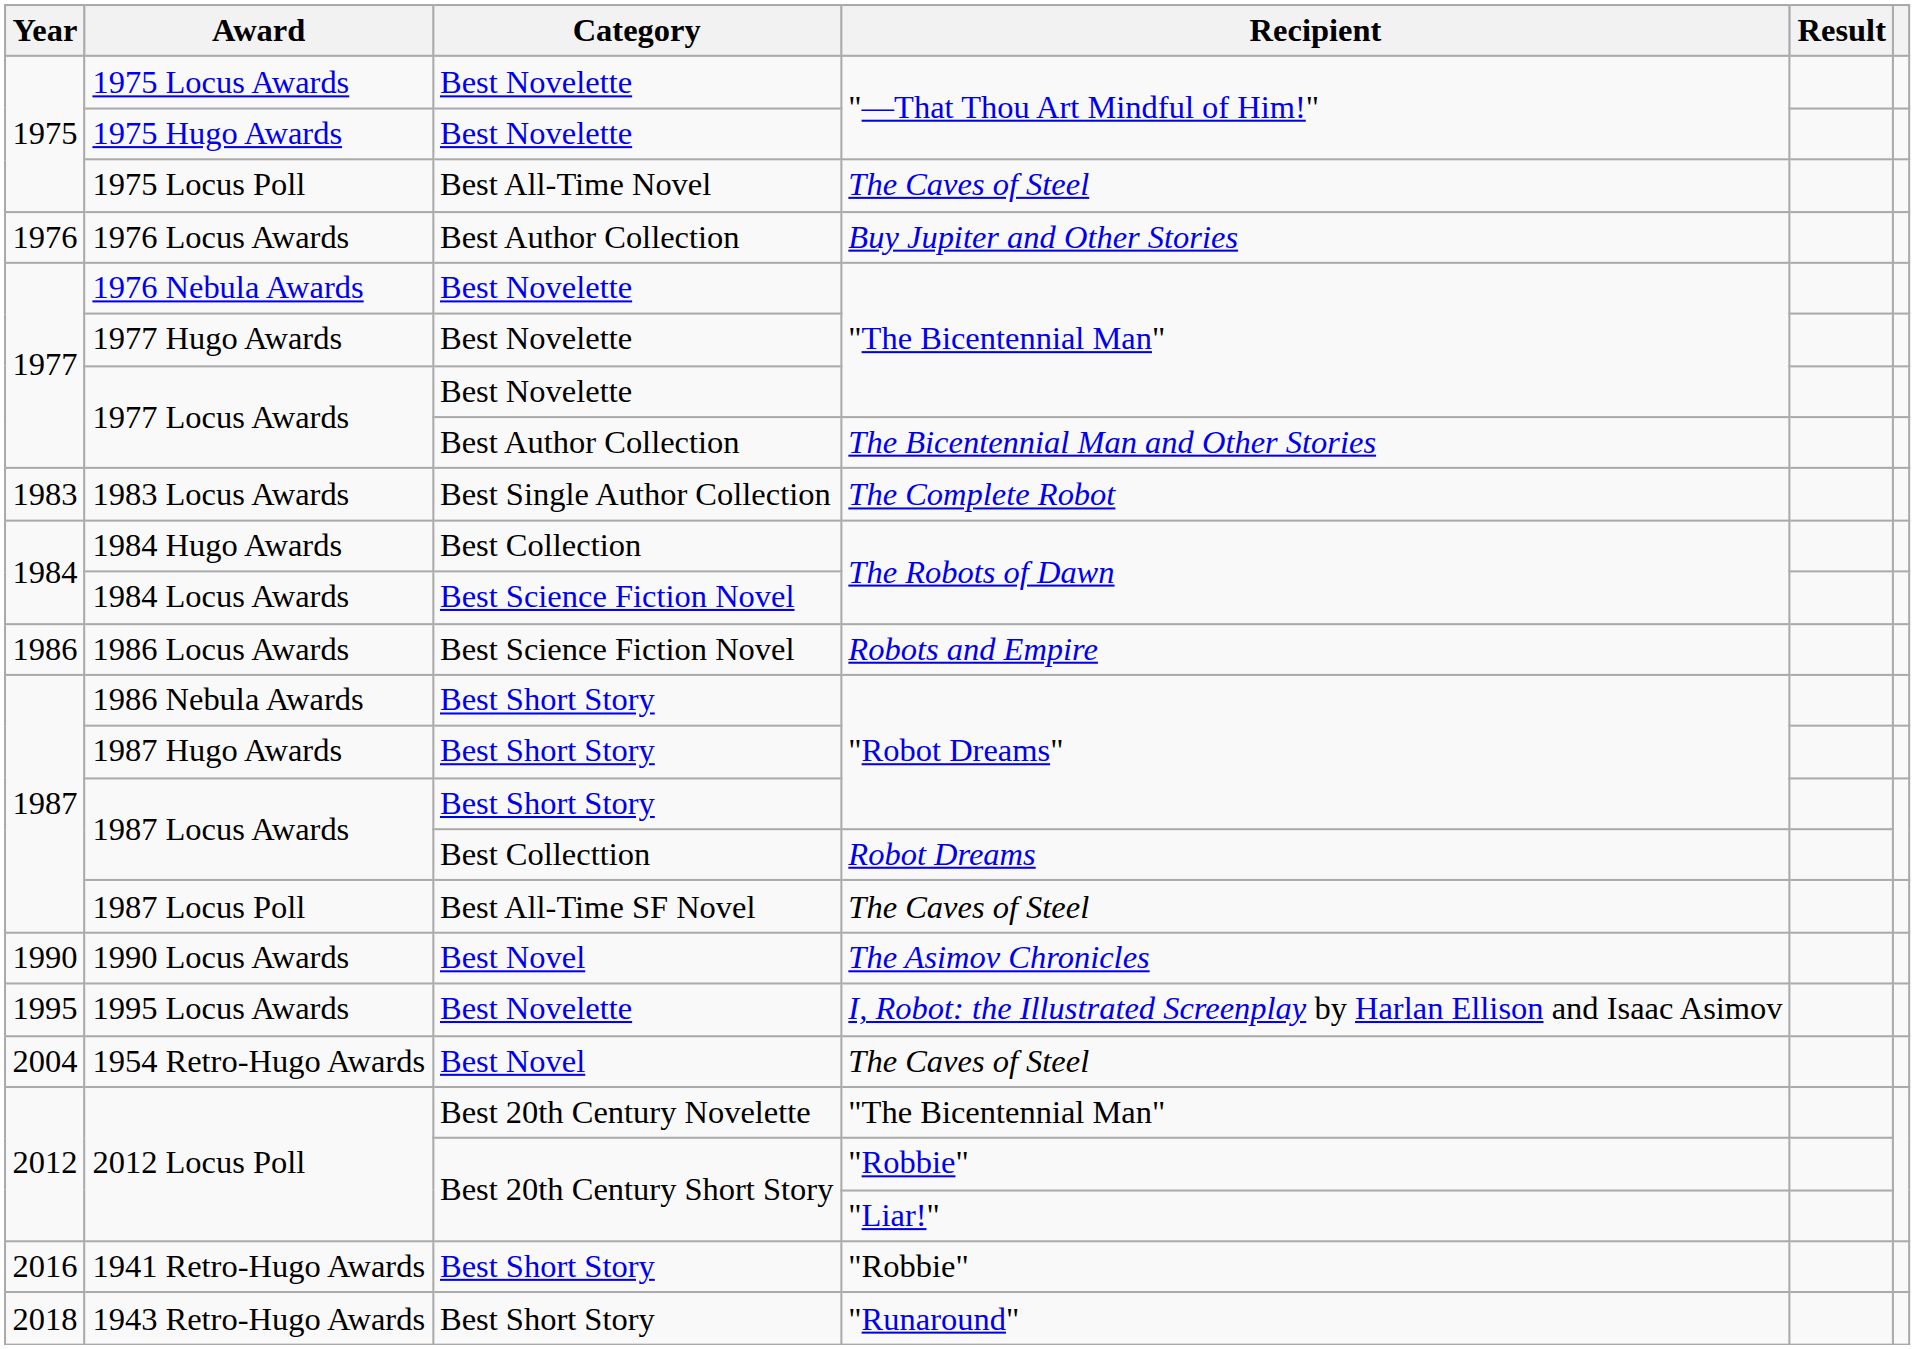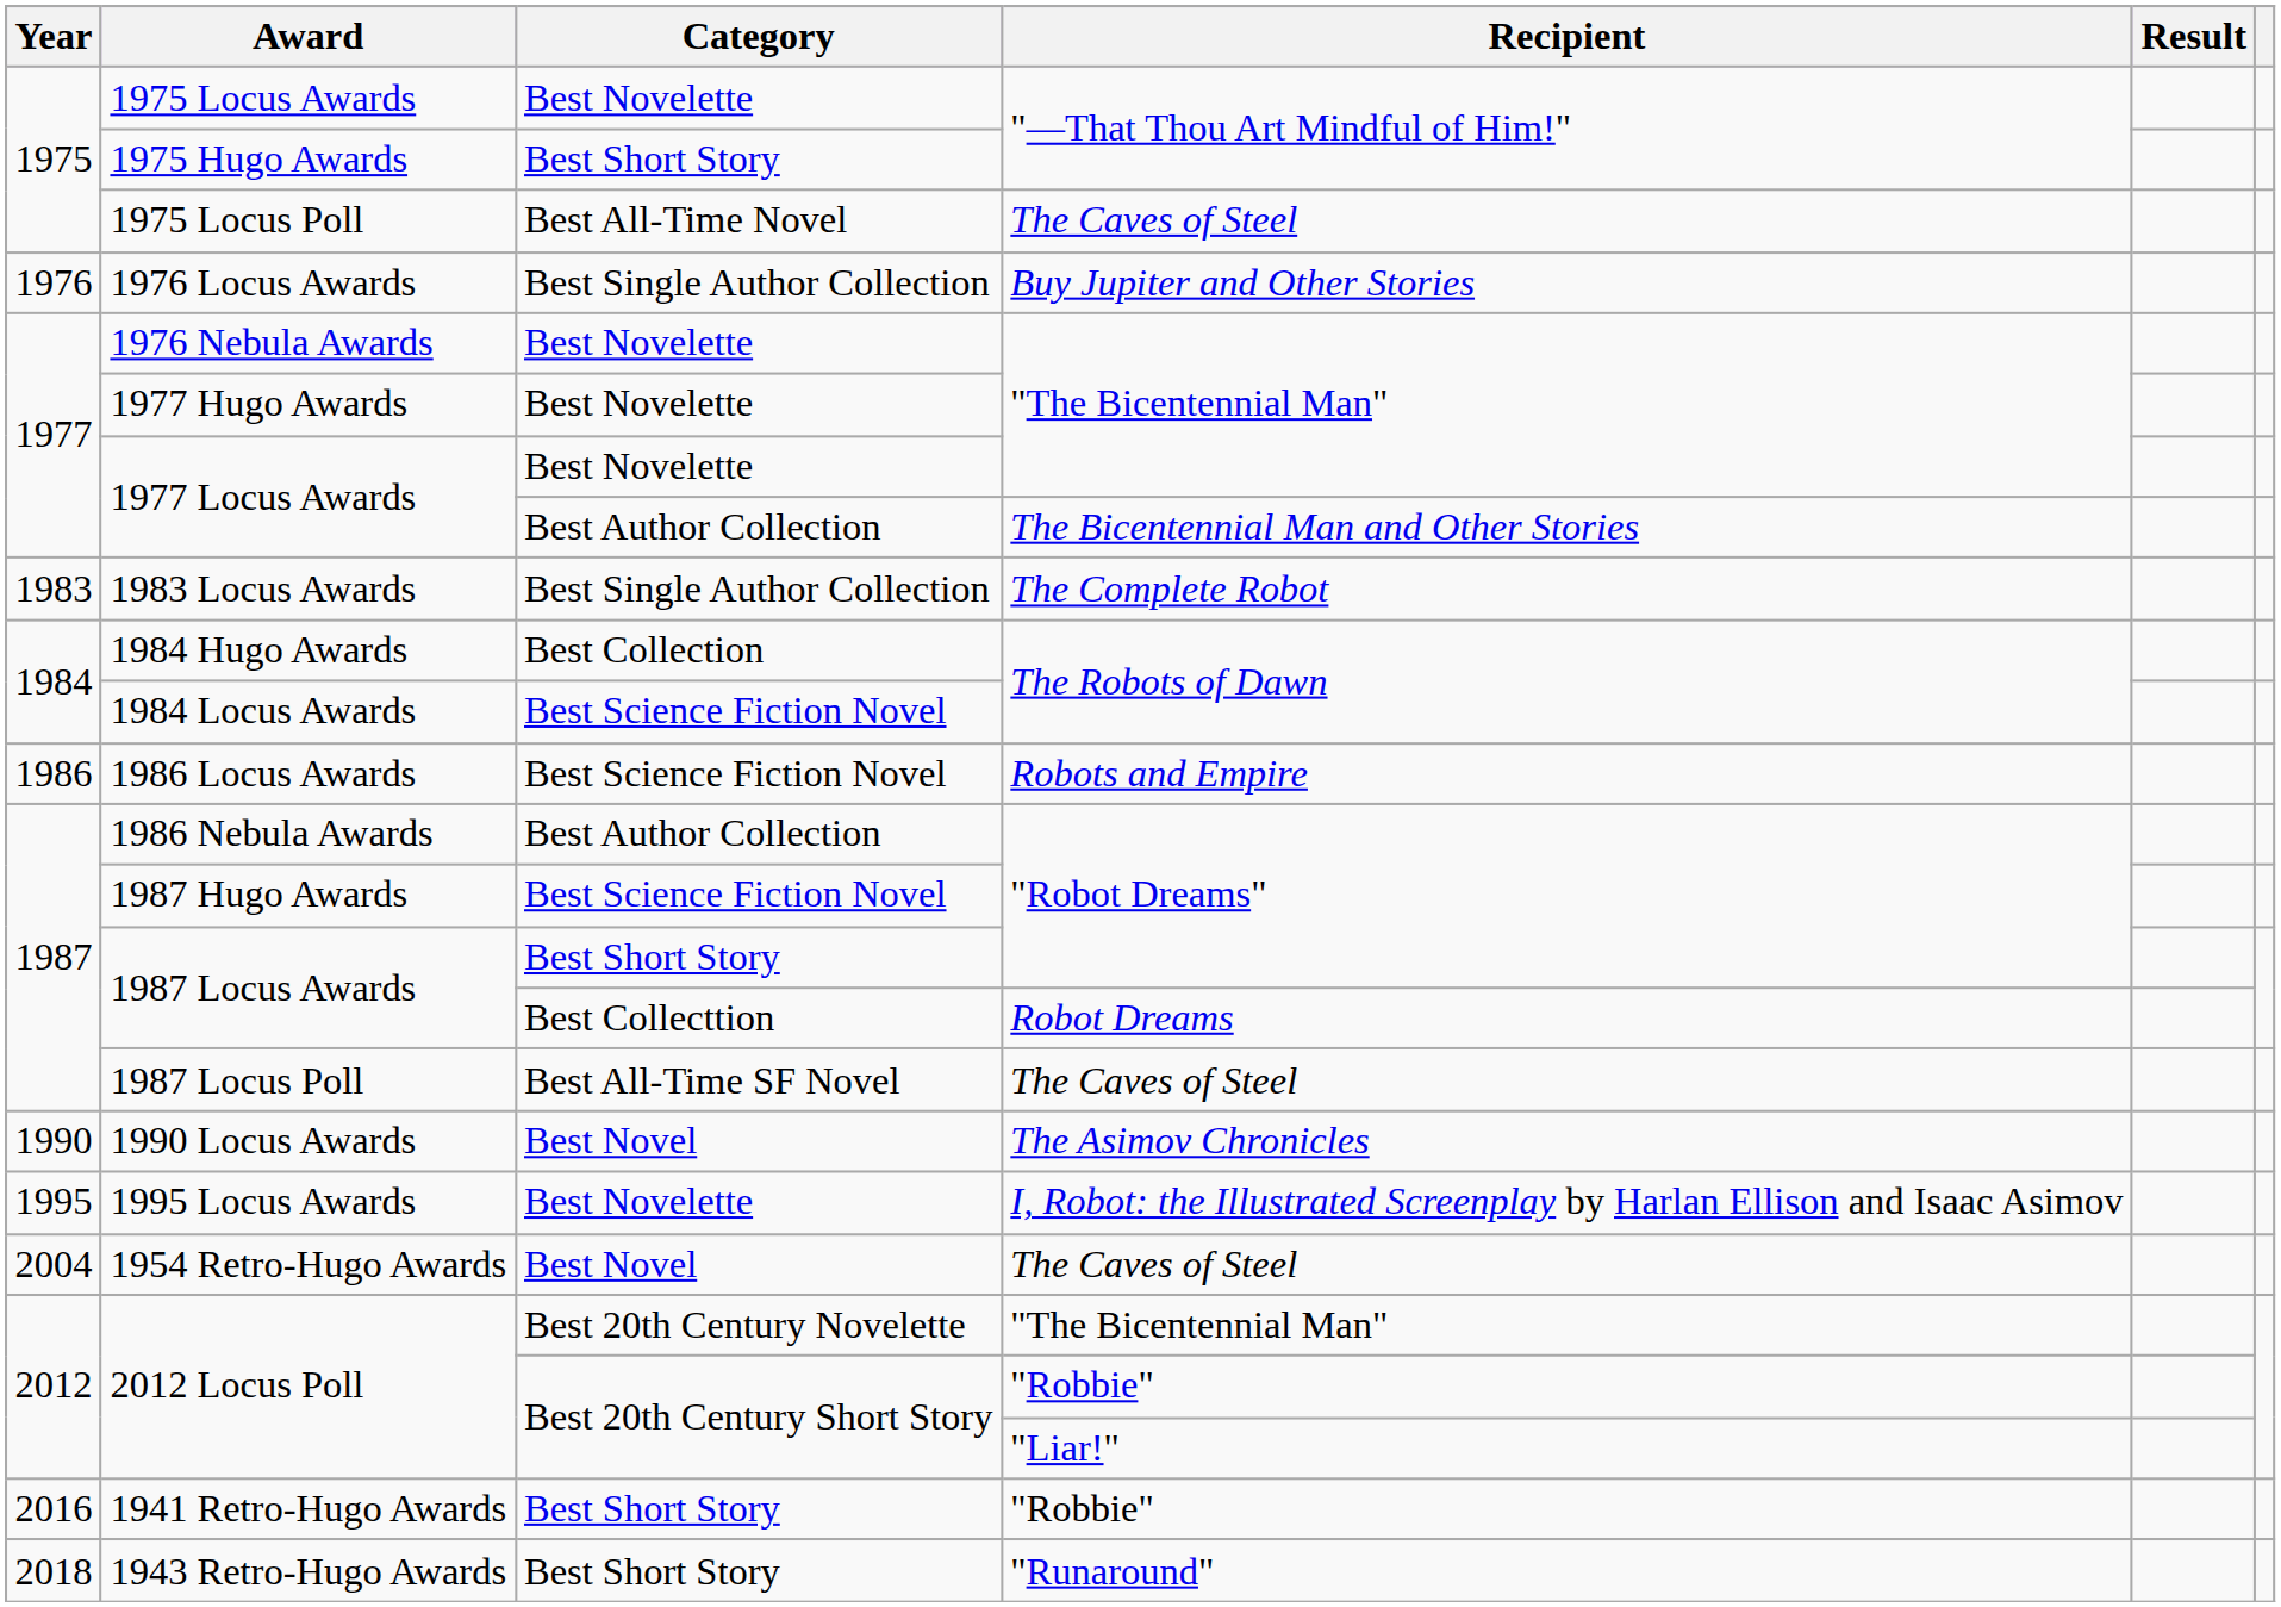 <table class="wikitable">
 <tr style="background:#96c; text-align:center;">
 <th>Year</th>
 <th>Award</th>
 <th>Category</th>
 <th>Recipient</th>
 <th>Result</th>
 <th></th>
 </tr>
 <tr>
 <td rowspan="3">1975</td>
 <td><a href='#'>1975 Locus Awards</a></td>
 <td><a href='#'>Best Novelette</a></td>
 <td rowspan="2">"<a href='#'>—That Thou Art Mindful of Him!</a>"</td>
 <td></td>
 <td style="text-align:center;"></td>
 </tr>
 <tr>
 <td><a href='#'>1975 Hugo Awards</a></td>
-<td><a href='#'>Best Novelette</a></td>
+<td><a href='#'>Best Short Story</a></td>
 <td></td>
 <td style="text-align:center;"></td>
 </tr>
 <tr>
 <td>1975 Locus Poll</td>
 <td>Best All-Time Novel</td>
 <td><em><a href='#'>The Caves of Steel</a></em></td>
 <td></td>
 <td style="text-align:center;"></td>
 </tr>
 <tr>
 <td>1976</td>
 <td>1976 Locus Awards</td>
-<td>Best Author Collection</td>
+<td>Best Single Author Collection</td>
 <td><em><a href='#'>Buy Jupiter and Other Stories</a></em></td>
 <td></td>
 <td style="text-align:center;"></td>
 </tr>
 <tr>
 <td rowspan="4">1977</td>
 <td><a href='#'>1976 Nebula Awards</a></td>
 <td><a href='#'>Best Novelette</a></td>
 <td rowspan="3">"<a href='#'>The Bicentennial Man</a>"</td>
 <td></td>
 <td style="text-align:center;"></td>
 </tr>
 <tr>
 <td>1977 Hugo Awards</td>
 <td>Best Novelette</td>
 <td></td>
 <td style="text-align:center;"></td>
 </tr>
 <tr>
 <td rowspan="2">1977 Locus Awards</td>
 <td>Best Novelette</td>
 <td></td>
 <td style="text-align:center;"></td>
 </tr>
 <tr>
 <td>Best Author Collection</td>
 <td><em><a href='#'>The Bicentennial Man and Other Stories</a></em></td>
 <td></td>
 <td style="text-align:center;"></td>
 </tr>
 <tr>
 <td>1983</td>
 <td>1983 Locus Awards</td>
 <td>Best Single Author Collection</td>
 <td><em><a href='#'>The Complete Robot</a></em></td>
 <td></td>
 <td style="text-align:center;"></td>
 </tr>
 <tr>
 <td rowspan="2">1984</td>
 <td>1984 Hugo Awards</td>
 <td>Best Collection</td>
 <td rowspan="2"><em><a href='#'>The Robots of Dawn</a></em></td>
 <td></td>
 <td style="text-align:center;"></td>
 </tr>
 <tr>
 <td>1984 Locus Awards</td>
 <td><a href='#'>Best Science Fiction Novel</a></td>
 <td></td>
 <td style="text-align:center;"></td>
 </tr>
 <tr>
 <td>1986</td>
 <td>1986 Locus Awards</td>
 <td>Best Science Fiction Novel</td>
 <td><em><a href='#'>Robots and Empire</a></em></td>
 <td></td>
 <td style="text-align:center;"></td>
 </tr>
 <tr>
 <td rowspan="5">1987</td>
 <td>1986 Nebula Awards</td>
-<td><a href='#'>Best Short Story</a></td>
+<td>Best Author Collection</td>
 <td rowspan="3">"<a href='#'>Robot Dreams</a>"</td>
 <td></td>
 <td style="text-align:center;"></td>
 </tr>
 <tr>
 <td>1987 Hugo Awards</td>
-<td><a href='#'>Best Short Story</a></td>
+<td><a href='#'>Best Science Fiction Novel</a></td>
 <td></td>
 <td style="text-align:center;"></td>
 </tr>
 <tr>
 <td rowspan = "2">1987 Locus Awards</td>
 <td><a href='#'>Best Short Story</a></td>
 <td></td>
 <td rowspan="2" style="text-align:center;"></td>
 </tr>
 <tr>
 <td>Best Collecttion</td>
 <td><em><a href='#'>Robot Dreams</a></em></td>
 <td></td>
 </tr>
 <tr>
 <td>1987 Locus Poll</td>
 <td>Best All-Time SF Novel</td>
 <td><em>The Caves of Steel</em></td>
 <td></td>
 <td style="text-align:center;"></td>
 </tr>
 <tr>
 <td>1990</td>
 <td>1990 Locus Awards</td>
 <td><a href='#'>Best Novel</a></td>
 <td><em><a href='#'>The Asimov Chronicles</a></em></td>
 <td></td>
 <td style="text-align:center;"></td>
 </tr>
 <tr>
 <td>1995</td>
 <td>1995 Locus Awards</td>
 <td><a href='#'>Best Novelette</a></td>
 <td><em><a href='#'>I, Robot: the Illustrated Screenplay</a></em> by <a href='#'>Harlan Ellison</a> and Isaac Asimov</td>
 <td></td>
 <td style="text-align:center;"></td>
 </tr>
 <tr>
 <td>2004</td>
 <td>1954 Retro-Hugo Awards</td>
 <td><a href='#'>Best Novel</a></td>
 <td><em>The Caves of Steel</em></td>
 <td></td>
 <td style="text-align:center;"></td>
 </tr>
 <tr>
 <td rowspan="3">2012</td>
 <td rowspan="3">2012 Locus Poll</td>
 <td>Best 20th Century Novelette</td>
 <td>"The Bicentennial Man"</td>
 <td></td>
 <td rowspan="3" style="text-align:center;"></td>
 </tr>
 <tr>
 <td rowspan="2">Best 20th Century Short Story</td>
 <td>"<a href='#'>Robbie</a>"</td>
 <td></td>
 </tr>
 <tr>
 <td>"<a href='#'>Liar!</a>"</td>
 <td></td>
 </tr>
 <tr>
 <td>2016</td>
 <td>1941 Retro-Hugo Awards</td>
 <td><a href='#'>Best Short Story</a></td>
 <td>"Robbie"</td>
 <td></td>
 <td style="text-align:center;"></td>
 </tr>
 <tr>
 <td>2018</td>
 <td>1943 Retro-Hugo Awards</td>
 <td>Best Short Story</td>
 <td>"<a href='#'>Runaround</a>"</td>
 <td></td>
 <td style="text-align:center;"></td>
 </tr>
 <tr>
 </tr>
 </table>
